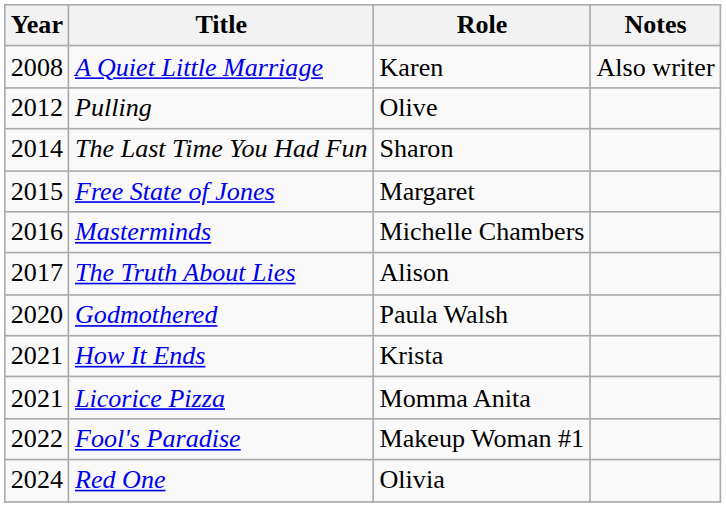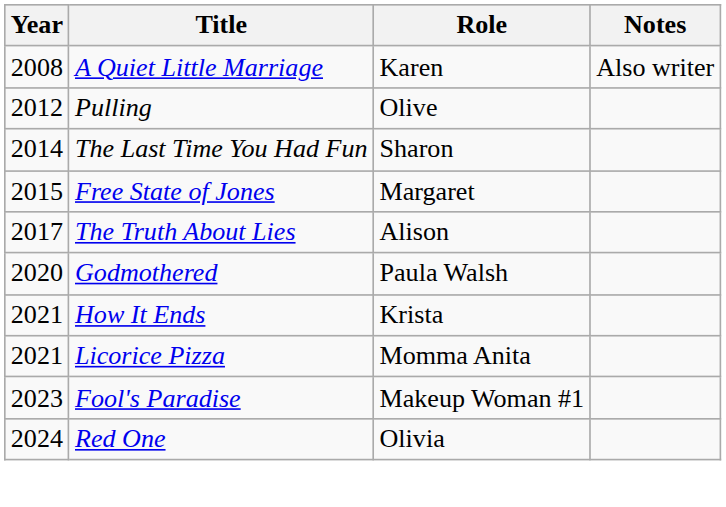 <table class="wikitable sortable">
 <tr>
 <th>Year</th>
 <th>Title</th>
 <th>Role</th>
 <th class="unsortable">Notes</th>
 </tr>
 <tr>
 <td>2008</td>
 <td><em><a href='#'>A Quiet Little Marriage</a></em></td>
 <td>Karen</td>
 <td>Also writer</td>
 </tr>
 <tr>
 <td>2012</td>
 <td><em>Pulling</em></td>
 <td>Olive</td>
 <td></td>
 </tr>
 <tr>
 <td>2014</td>
 <td><em>The Last Time You Had Fun</em></td>
 <td>Sharon</td>
 <td></td>
 </tr>
 <tr>
 <td>2015</td>
 <td><em><a href='#'>Free State of Jones</a></em></td>
 <td>Margaret</td>
 <td></td>
 </tr>
 <tr>
-<td>2016</td>
-<td><em><a href='#'>Masterminds</a></em></td>
-<td>Michelle Chambers</td>
-<td></td>
-</tr>
-<tr>
 <td>2017</td>
 <td><em><a href='#'>The Truth About Lies</a></em></td>
 <td>Alison</td>
 <td></td>
 </tr>
 <tr>
 <td>2020</td>
 <td><em><a href='#'>Godmothered</a></em></td>
 <td>Paula Walsh</td>
 <td></td>
 </tr>
 <tr>
 <td>2021</td>
 <td><em><a href='#'>How It Ends</a></em></td>
 <td>Krista</td>
 <td></td>
 </tr>
 <tr>
 <td>2021</td>
 <td><em><a href='#'>Licorice Pizza</a></em></td>
 <td>Momma Anita</td>
 <td></td>
 </tr>
 <tr>
-<td>2022</td>
+<td>2023</td>
 <td><em><a href='#'>Fool's Paradise</a></em></td>
 <td>Makeup Woman #1</td>
 <td></td>
 </tr>
 <tr>
 <td>2024</td>
 <td><em><a href='#'>Red One</a></em></td>
 <td>Olivia</td>
 <td></td>
 </tr>
 </table>
